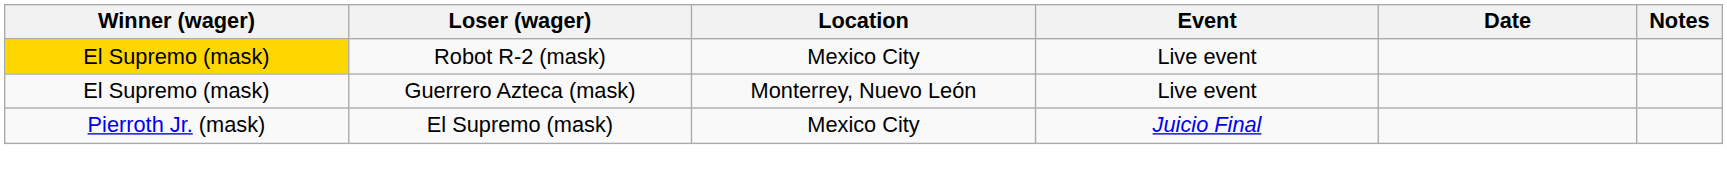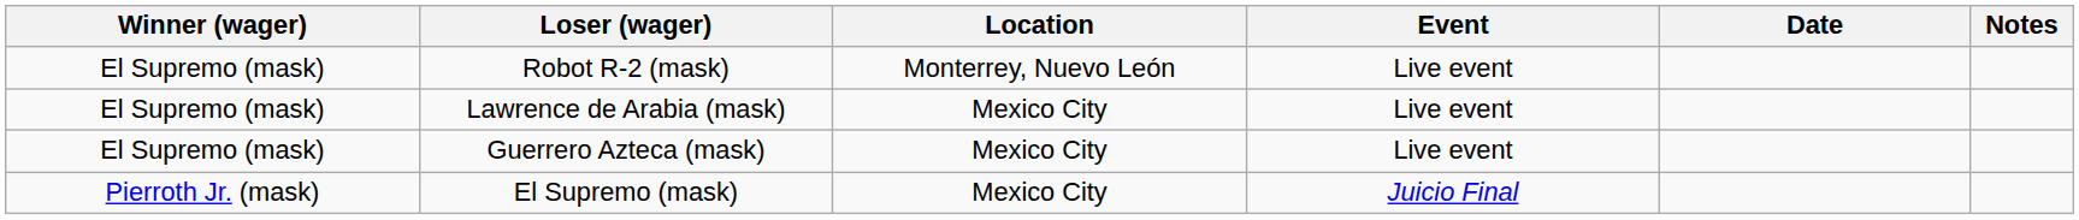 <table class="wikitable sortable" width=100%  style="text-align: center">
 <tr>
 <th width=20% scope="col">Winner (wager)</th>
 <th width=20% scope="col">Loser (wager)</th>
 <th width=20% scope="col">Location</th>
 <th width=20% scope="col">Event</th>
 <th width=15% scope="col">Date</th>
 <th class="unsortable" width=5% scope="col">Notes</th>
 </tr>
 <tr>
-<td style="background: gold;">El Supremo (mask)</td>
+<td>El Supremo (mask)</td>
 <td>Robot R-2 (mask)</td>
+<td>Monterrey, Nuevo León</td>
+<td>Live event</td>
+<td></td>
+<td></td>
+</tr>
+<tr>
+<td>El Supremo (mask)</td>
+<td>Lawrence de Arabia (mask)</td>
 <td>Mexico City</td>
 <td>Live event</td>
 <td></td>
 <td></td>
 </tr>
 <tr>
 <td>El Supremo (mask)</td>
 <td>Guerrero Azteca (mask)</td>
-<td>Monterrey, Nuevo León</td>
+<td>Mexico City</td>
 <td>Live event</td>
 <td></td>
 <td></td>
 </tr>
 <tr>
 <td><a href='#'>Pierroth Jr.</a> (mask)</td>
 <td>El Supremo (mask)</td>
 <td>Mexico City</td>
 <td><em><a href='#'>Juicio Final</a></em></td>
 <td></td>
 <td></td>
 </tr>
 </table>
